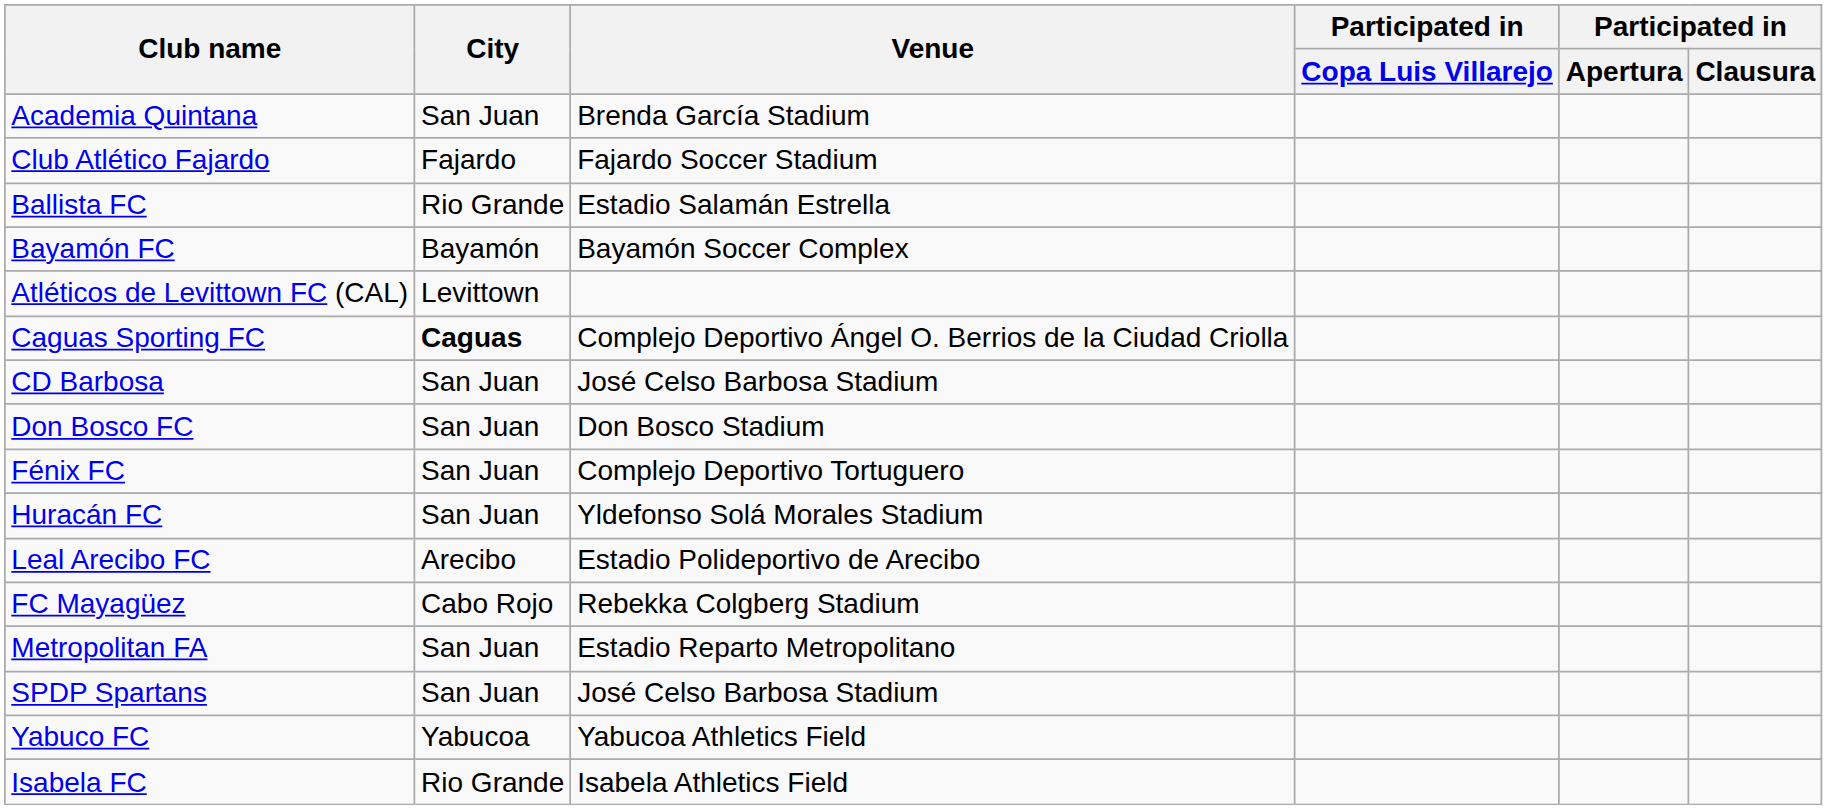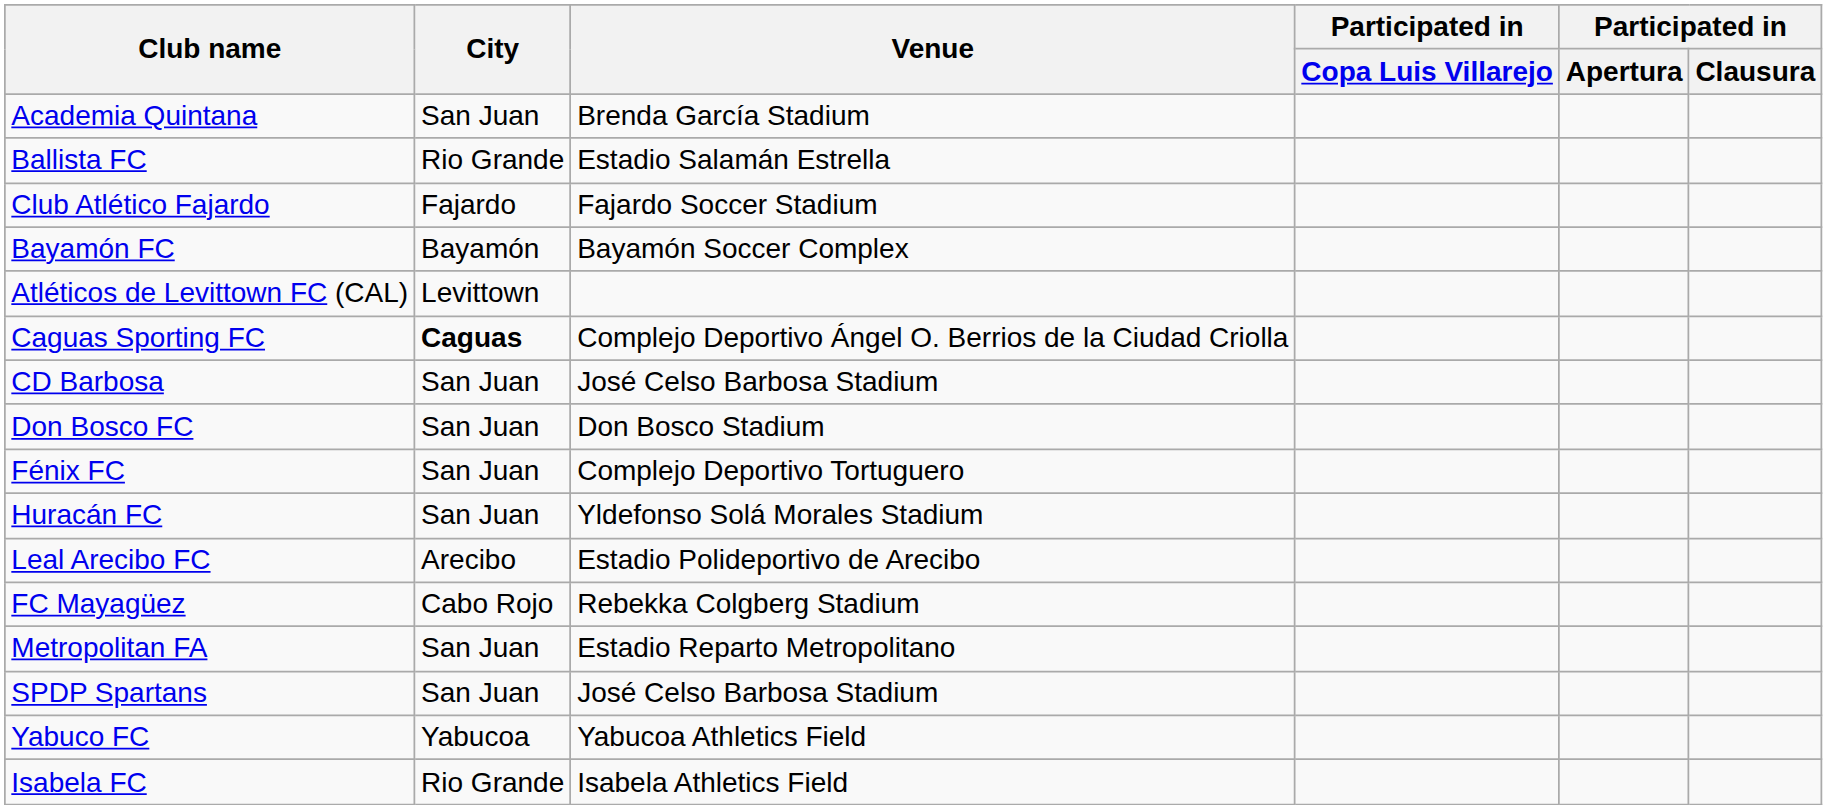 <table class="wikitable">
 <tr>
 <th rowspan="2">Club name</th>
 <th rowspan="2">City</th>
 <th rowspan="2">Venue</th>
 <th colspan="1">Participated in</th>
 <th colspan="2">Participated in</th>
 </tr>
 <tr>
 <th><a href='#'>Copa Luis Villarejo</a></th>
 <th>Apertura</th>
 <th>Clausura</th>
 </tr>
 <tr>
 <td><a href='#'>Academia Quintana</a></td>
 <td>San Juan</td>
 <td>Brenda García Stadium</td>
 <td></td>
 <td></td>
 <td></td>
 </tr>
 <tr>
-<td><a href='#'>Club Atlético Fajardo</a></td>
-<td>Fajardo</td>
-<td>Fajardo Soccer Stadium</td>
+<td><a href='#'>Ballista FC</a></td>
+<td>Rio Grande</td>
+<td>Estadio Salamán Estrella</td>
 <td></td>
 <td></td>
 <td></td>
 </tr>
 <tr>
-<td><a href='#'>Ballista FC</a></td>
-<td>Rio Grande</td>
-<td>Estadio Salamán Estrella</td>
+<td><a href='#'>Club Atlético Fajardo</a></td>
+<td>Fajardo</td>
+<td>Fajardo Soccer Stadium</td>
 <td></td>
 <td></td>
 <td></td>
 </tr>
 <tr>
 <td><a href='#'>Bayamón FC</a></td>
 <td>Bayamón</td>
 <td>Bayamón Soccer Complex</td>
 <td></td>
 <td></td>
 <td></td>
 </tr>
 <tr>
 <td><a href='#'>Atléticos de Levittown FC</a> (CAL)</td>
 <td>Levittown</td>
 <td></td>
 <td></td>
 <td></td>
 <td></td>
 </tr>
 <tr>
 <td><a href='#'>Caguas Sporting FC</a></td>
 <td><strong>Caguas</strong></td>
 <td>Complejo Deportivo Ángel O. Berrios de la Ciudad Criolla</td>
 <td></td>
 <td></td>
 <td></td>
 </tr>
 <tr>
 <td><a href='#'>CD Barbosa</a></td>
 <td>San Juan</td>
 <td>José Celso Barbosa Stadium</td>
 <td></td>
 <td></td>
 <td></td>
 </tr>
 <tr>
 <td><a href='#'>Don Bosco FC</a></td>
 <td>San Juan</td>
 <td>Don Bosco Stadium</td>
 <td></td>
 <td></td>
 <td></td>
 </tr>
 <tr>
 <td><a href='#'>Fénix FC</a></td>
 <td>San Juan</td>
 <td>Complejo Deportivo Tortuguero</td>
 <td></td>
 <td></td>
 <td></td>
 </tr>
 <tr>
 <td><a href='#'>Huracán FC</a></td>
 <td>San Juan</td>
 <td>Yldefonso Solá Morales Stadium</td>
 <td></td>
 <td></td>
 <td></td>
 </tr>
 <tr>
 <td><a href='#'>Leal Arecibo FC</a></td>
 <td>Arecibo</td>
 <td>Estadio Polideportivo de Arecibo</td>
 <td></td>
 <td></td>
 <td></td>
 </tr>
 <tr>
 <td><a href='#'>FC Mayagüez</a></td>
 <td>Cabo Rojo</td>
 <td>Rebekka Colgberg Stadium</td>
 <td></td>
 <td></td>
 <td></td>
 </tr>
 <tr>
 <td><a href='#'>Metropolitan FA</a></td>
 <td>San Juan</td>
 <td>Estadio Reparto Metropolitano</td>
 <td></td>
 <td></td>
 <td></td>
 </tr>
 <tr>
 <td><a href='#'>SPDP Spartans</a></td>
 <td>San Juan</td>
 <td>José Celso Barbosa Stadium</td>
 <td></td>
 <td></td>
 <td></td>
 </tr>
 <tr>
 <td><a href='#'>Yabuco FC</a></td>
 <td>Yabucoa</td>
 <td>Yabucoa Athletics Field</td>
 <td></td>
 <td></td>
 <td></td>
 </tr>
 <tr>
 <td><a href='#'>Isabela FC</a></td>
 <td>Rio Grande</td>
 <td>Isabela Athletics Field</td>
 <td></td>
 <td></td>
 <td></td>
 </tr>
 </table>
